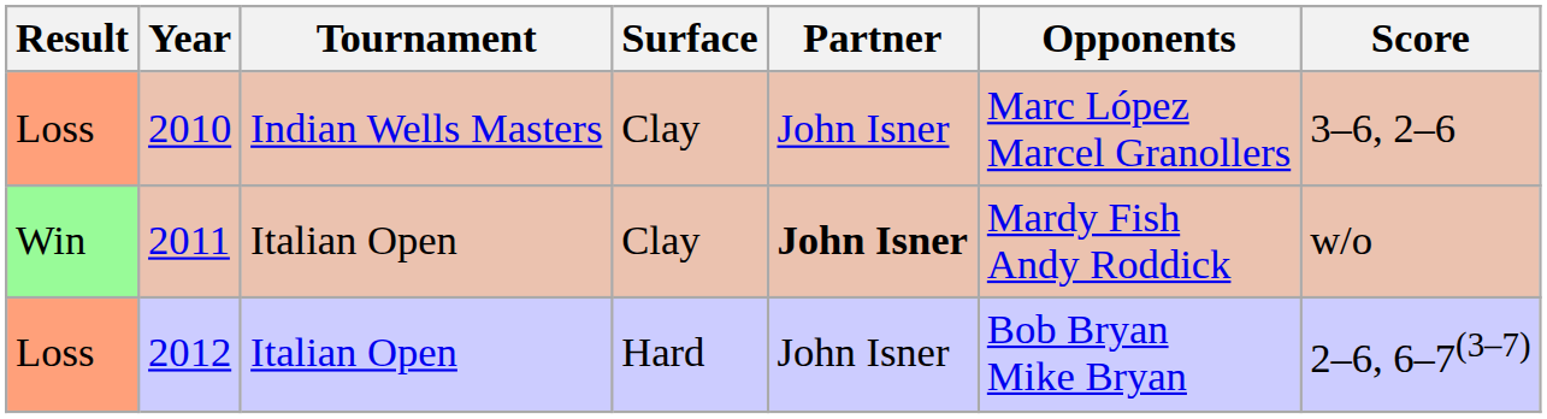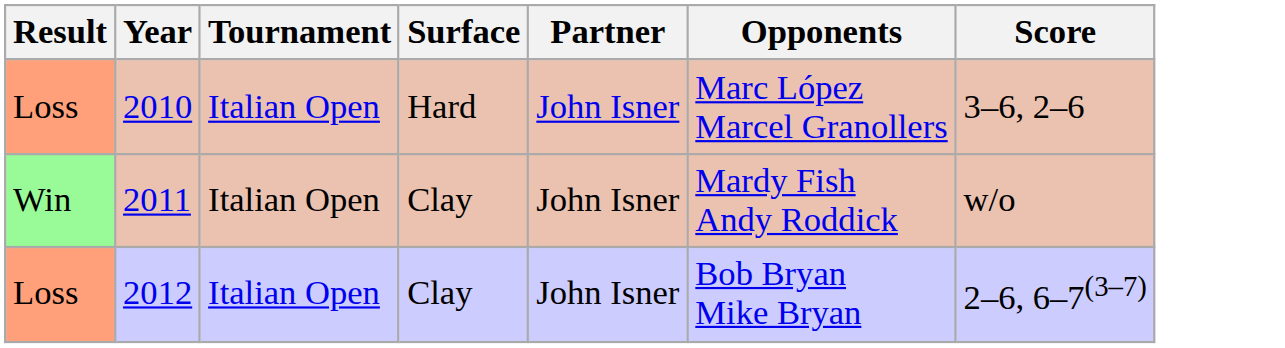 <table class="sortable wikitable">
 <tr>
 <th>Result</th>
 <th>Year</th>
 <th>Tournament</th>
 <th>Surface</th>
 <th>Partner</th>
 <th>Opponents</th>
 <th class="unsortable">Score</th>
 </tr>
 <tr bgcolor=ebc2af>
 <td bgcolor=FFA07A>Loss</td>
 <td><a href='#'>2010</a></td>
-<td><a href='#'>Indian Wells Masters</a></td>
-<td>Clay</td>
+<td><a href='#'>Italian Open</a></td>
+<td>Hard</td>
 <td> <a href='#'>John Isner</a></td>
 <td> <a href='#'>Marc López</a><br> <a href='#'>Marcel Granollers</a></td>
 <td>3–6, 2–6</td>
 </tr>
 <tr bgcolor=ebc2af>
 <td bgcolor=98fb98>Win</td>
 <td><a href='#'>2011</a></td>
 <td>Italian Open</td>
 <td>Clay</td>
-<td><strong> John Isner</strong></td>
+<td> John Isner</td>
 <td> <a href='#'>Mardy Fish</a><br> <a href='#'>Andy Roddick</a></td>
 <td>w/o</td>
 </tr>
 <tr bgcolor=CCCCFF>
 <td bgcolor=FFA07A>Loss</td>
 <td><a href='#'>2012</a></td>
 <td><a href='#'>Italian Open</a></td>
-<td>Hard</td>
+<td>Clay</td>
 <td> John Isner</td>
 <td> <a href='#'>Bob Bryan</a><br> <a href='#'>Mike Bryan</a></td>
 <td>2–6, 6–7<sup>(3–7)</sup></td>
 </tr>
 </table>
